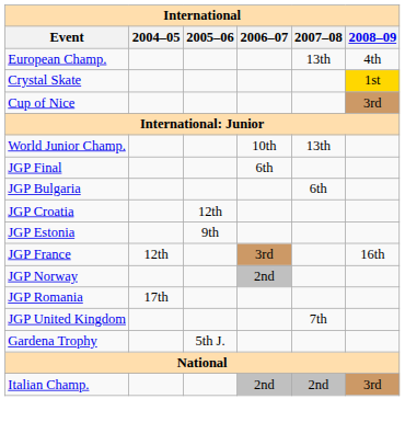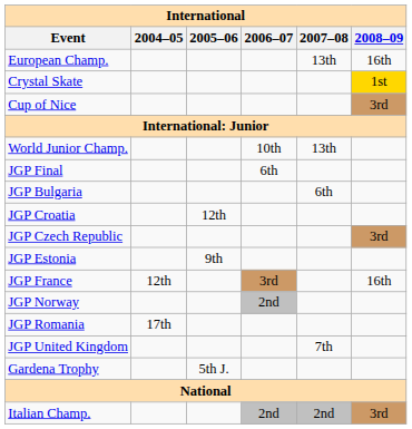 <table class="wikitable" style="text-align:center">
 <tr>
 <th style="background-color: #ffdead; " colspan=6 align=center><strong>International</strong></th>
 </tr>
 <tr>
 <th>Event</th>
 <th>2004–05</th>
 <th>2005–06</th>
 <th>2006–07</th>
 <th>2007–08</th>
 <th><a href='#'>2008–09</a></th>
 </tr>
 <tr>
 <td align=left><a href='#'>European Champ.</a></td>
 <td></td>
 <td></td>
 <td></td>
 <td>13th</td>
-<td>4th</td>
+<td>16th</td>
 </tr>
 <tr>
 <td align=left><a href='#'>Crystal Skate</a></td>
 <td></td>
 <td></td>
 <td></td>
 <td></td>
 <td bgcolor=gold>1st</td>
 </tr>
 <tr>
 <td align=left><a href='#'>Cup of Nice</a></td>
 <td></td>
 <td></td>
 <td></td>
 <td></td>
 <td bgcolor=cc9966>3rd</td>
 </tr>
 <tr>
 <th style="background-color: #ffdead; " colspan=6 align=center><strong>International: Junior</strong></th>
 </tr>
 <tr>
 <td align=left><a href='#'>World Junior Champ.</a></td>
 <td></td>
 <td></td>
 <td>10th</td>
 <td>13th</td>
 <td></td>
 </tr>
 <tr>
 <td align=left><a href='#'>JGP Final</a></td>
 <td></td>
 <td></td>
 <td>6th</td>
 <td></td>
 <td></td>
 </tr>
 <tr>
 <td align=left><a href='#'>JGP Bulgaria</a></td>
 <td></td>
 <td></td>
 <td></td>
 <td>6th</td>
 <td></td>
 </tr>
 <tr>
 <td align=left><a href='#'>JGP Croatia</a></td>
 <td></td>
 <td>12th</td>
 <td></td>
 <td></td>
 <td></td>
+</tr>
+<tr>
+<td align=left><a href='#'>JGP Czech Republic</a></td>
+<td></td>
+<td></td>
+<td></td>
+<td></td>
+<td bgcolor=cc9966>3rd</td>
 </tr>
 <tr>
 <td align=left><a href='#'>JGP Estonia</a></td>
 <td></td>
 <td>9th</td>
 <td></td>
 <td></td>
 <td></td>
 </tr>
 <tr>
 <td align=left><a href='#'>JGP France</a></td>
 <td>12th</td>
 <td></td>
 <td bgcolor=cc9966>3rd</td>
 <td></td>
 <td>16th</td>
 </tr>
 <tr>
 <td align=left><a href='#'>JGP Norway</a></td>
 <td></td>
 <td></td>
 <td bgcolor=silver>2nd</td>
 <td></td>
 <td></td>
 </tr>
 <tr>
 <td align=left><a href='#'>JGP Romania</a></td>
 <td>17th</td>
 <td></td>
 <td></td>
 <td></td>
 <td></td>
 </tr>
 <tr>
 <td align=left><a href='#'>JGP United Kingdom</a></td>
 <td></td>
 <td></td>
 <td></td>
 <td>7th</td>
 <td></td>
 </tr>
 <tr>
 <td align=left><a href='#'>Gardena Trophy</a></td>
 <td></td>
 <td>5th J.</td>
 <td></td>
 <td></td>
 <td></td>
 </tr>
 <tr>
 <th style="background-color: #ffdead; " colspan=6 align=center><strong>National</strong></th>
 </tr>
 <tr>
 <td align=left><a href='#'>Italian Champ.</a></td>
 <td></td>
 <td></td>
 <td bgcolor=silver>2nd</td>
 <td bgcolor=silver>2nd</td>
 <td bgcolor=cc9966>3rd</td>
 </tr>
 </table>
